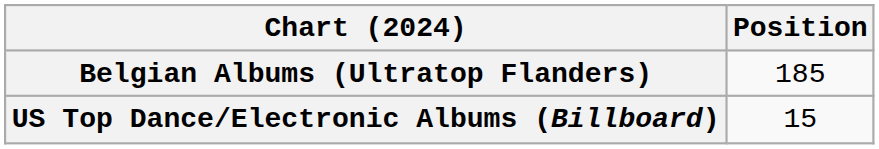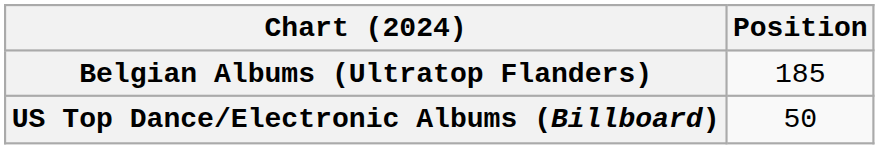 <table class="wikitable sortable plainrowheaders" style="text-align:center">
 <tr>
 <th scope="col">Chart (2024)</th>
 <th scope="col">Position</th>
 </tr>
 <tr>
 <th scope="row">Belgian Albums (Ultratop Flanders)</th>
 <td>185</td>
 </tr>
 <tr>
 <th scope="row">US Top Dance/Electronic Albums (<em>Billboard</em>)</th>
-<td>15</td>
+<td>50</td>
 </tr>
 </table>
